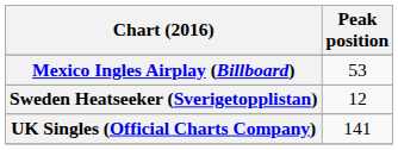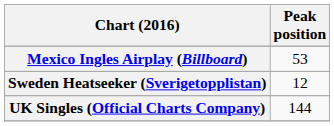 <table class="wikitable plainrowheaders sortable" style="text-align:center">
 <tr>
 <th scope="col">Chart (2016)</th>
 <th scope="col">Peak<br>position</th>
 </tr>
 <tr>
 </tr>
 <tr>
 </tr>
 <tr>
 <th scope="row"><a href='#'>Mexico Ingles Airplay</a> (<em><a href='#'>Billboard</a></em>)</th>
 <td align="center">53</td>
 </tr>
 <tr>
 </tr>
 <tr>
 <th scope="row">Sweden Heatseeker (<a href='#'>Sverigetopplistan</a>)</th>
 <td>12</td>
 </tr>
 <tr>
 </tr>
 <tr>
 <th scope="row">UK Singles (<a href='#'>Official Charts Company</a>)</th>
-<td align="center">141</td>
+<td align="center">144</td>
 </tr>
 <tr>
 </tr>
 </table>
